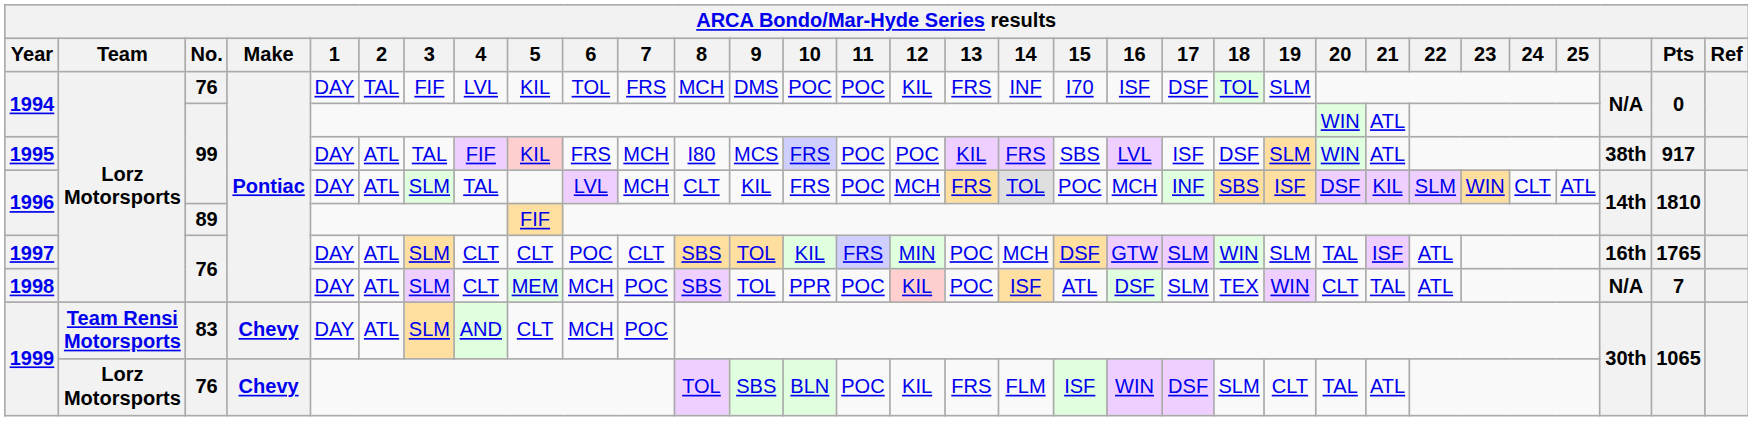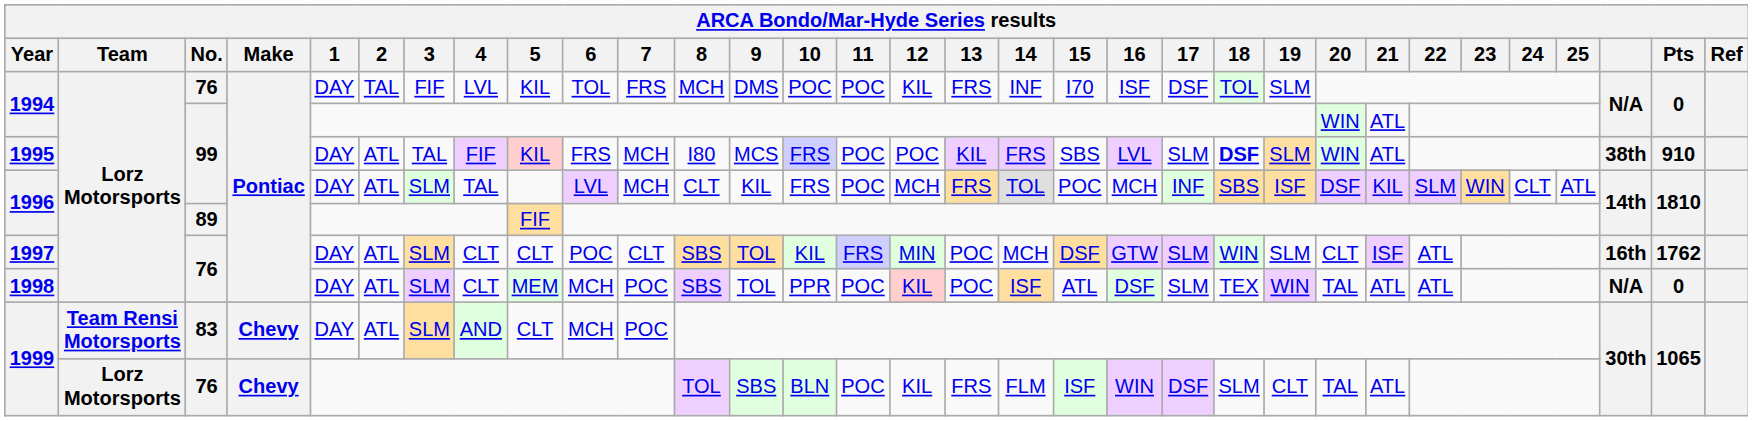 <table class="wikitable" style="text-align:center; font-size:75%">
 <tr>
 <th colspan="34"><a href='#'>ARCA Bondo/Mar-Hyde Series</a> results</th>
 </tr>
 <tr>
 <th>Year</th>
 <th>Team</th>
 <th>No.</th>
 <th>Make</th>
 <th>1</th>
 <th>2</th>
 <th>3</th>
 <th>4</th>
 <th>5</th>
 <th>6</th>
 <th>7</th>
 <th>8</th>
 <th>9</th>
 <th>10</th>
 <th>11</th>
 <th>12</th>
 <th>13</th>
 <th>14</th>
 <th>15</th>
 <th>16</th>
 <th>17</th>
 <th>18</th>
 <th>19</th>
 <th>20</th>
 <th>21</th>
 <th>22</th>
 <th>23</th>
 <th>24</th>
 <th>25</th>
 <th></th>
 <th>Pts</th>
 <th>Ref</th>
 </tr>
 <tr>
 <th rowspan=2><a href='#'>1994</a></th>
 <th rowspan=7>Lorz Motorsports</th>
 <th>76</th>
 <th rowspan=7><a href='#'>Pontiac</a></th>
 <td><a href='#'>DAY</a></td>
 <td><a href='#'>TAL</a></td>
 <td><a href='#'>FIF</a></td>
 <td><a href='#'>LVL</a></td>
 <td><a href='#'>KIL</a></td>
 <td><a href='#'>TOL</a></td>
 <td><a href='#'>FRS</a></td>
 <td><a href='#'>MCH</a></td>
 <td><a href='#'>DMS</a></td>
 <td><a href='#'>POC</a></td>
 <td><a href='#'>POC</a></td>
 <td><a href='#'>KIL</a></td>
 <td><a href='#'>FRS</a></td>
 <td><a href='#'>INF</a></td>
 <td><a href='#'>I70</a></td>
 <td><a href='#'>ISF</a></td>
 <td><a href='#'>DSF</a></td>
 <td style="background:#DFFFDF;"><a href='#'>TOL</a><br></td>
 <td><a href='#'>SLM</a></td>
 <td colspan=6></td>
 <th rowspan=2>N/A</th>
 <th rowspan=2>0</th>
 <th rowspan=2></th>
 </tr>
 <tr>
 <th rowspan=3>99</th>
 <td colspan=19></td>
 <td style="background:#DFFFDF;"><a href='#'>WIN</a><br></td>
 <td><a href='#'>ATL</a></td>
 <td colspan=4></td>
 </tr>
 <tr>
 <th><a href='#'>1995</a></th>
 <td><a href='#'>DAY</a></td>
 <td><a href='#'>ATL</a></td>
 <td><a href='#'>TAL</a></td>
 <td style="background:#EFCFFF;"><a href='#'>FIF</a><br></td>
 <td style="background:#FFCFCF;"><a href='#'>KIL</a><br></td>
 <td><a href='#'>FRS</a></td>
 <td><a href='#'>MCH</a></td>
 <td><a href='#'>I80</a></td>
 <td><a href='#'>MCS</a></td>
 <td style="background:#CFCFFF;"><a href='#'>FRS</a><br></td>
 <td><a href='#'>POC</a></td>
 <td><a href='#'>POC</a></td>
 <td style="background:#EFCFFF;"><a href='#'>KIL</a><br></td>
 <td style="background:#EFCFFF;"><a href='#'>FRS</a><br></td>
 <td><a href='#'>SBS</a></td>
 <td style="background:#EFCFFF;"><a href='#'>LVL</a><br></td>
-<td><a href='#'>ISF</a></td>
-<td><a href='#'>DSF</a></td>
+<td><a href='#'>SLM</a></td>
+<td><strong><a href='#'>DSF</a></strong></td>
 <td style="background:#FFDF9F;"><a href='#'>SLM</a><br></td>
 <td style="background:#DFFFDF;"><a href='#'>WIN</a><br></td>
 <td><a href='#'>ATL</a></td>
 <td colspan=4></td>
 <th>38th</th>
-<th>917</th>
+<th>910</th>
 <th></th>
 </tr>
 <tr>
 <th rowspan=2><a href='#'>1996</a></th>
 <td><a href='#'>DAY</a></td>
 <td><a href='#'>ATL</a></td>
 <td style="background:#DFFFDF;"><a href='#'>SLM</a><br></td>
 <td><a href='#'>TAL</a></td>
 <td></td>
 <td style="background:#EFCFFF;"><a href='#'>LVL</a><br></td>
 <td><a href='#'>MCH</a></td>
 <td><a href='#'>CLT</a></td>
 <td><a href='#'>KIL</a></td>
 <td><a href='#'>FRS</a></td>
 <td><a href='#'>POC</a></td>
 <td><a href='#'>MCH</a></td>
 <td style="background:#FFDF9F;"><a href='#'>FRS</a><br></td>
 <td style="background:#DFDFDF;"><a href='#'>TOL</a><br></td>
 <td><a href='#'>POC</a></td>
 <td><a href='#'>MCH</a></td>
 <td style="background:#DFFFDF;"><a href='#'>INF</a><br></td>
 <td style="background:#FFDF9F;"><a href='#'>SBS</a><br></td>
 <td style="background:#FFDF9F;"><a href='#'>ISF</a><br></td>
 <td style="background:#EFCFFF;"><a href='#'>DSF</a><br></td>
 <td style="background:#EFCFFF;"><a href='#'>KIL</a><br></td>
 <td style="background:#EFCFFF;"><a href='#'>SLM</a><br></td>
 <td style="background:#FFDF9F;"><a href='#'>WIN</a><br></td>
 <td><a href='#'>CLT</a></td>
 <td><a href='#'>ATL</a></td>
 <th rowspan=2>14th</th>
 <th rowspan=2>1810</th>
 <th rowspan=2></th>
 </tr>
 <tr>
 <th>89</th>
 <td colspan=4></td>
 <td style="background:#FFDF9F;"><a href='#'>FIF</a><br></td>
 <td colspan=20></td>
 </tr>
 <tr>
 <th><a href='#'>1997</a></th>
 <th rowspan=2>76</th>
 <td><a href='#'>DAY</a></td>
 <td><a href='#'>ATL</a></td>
 <td style="background:#FFDF9F;"><a href='#'>SLM</a><br></td>
 <td><a href='#'>CLT</a></td>
 <td><a href='#'>CLT</a></td>
 <td><a href='#'>POC</a></td>
 <td><a href='#'>CLT</a></td>
 <td style="background:#FFDF9F;"><a href='#'>SBS</a><br></td>
 <td style="background:#FFDF9F;"><a href='#'>TOL</a><br></td>
 <td style="background:#DFFFDF;"><a href='#'>KIL</a><br></td>
 <td style="background:#CFCFFF;"><a href='#'>FRS</a><br></td>
 <td style="background:#DFFFDF;"><a href='#'>MIN</a><br></td>
 <td><a href='#'>POC</a></td>
 <td><a href='#'>MCH</a></td>
 <td style="background:#FFDF9F;"><a href='#'>DSF</a><br></td>
 <td style="background:#EFCFFF;"><a href='#'>GTW</a><br></td>
 <td style="background:#EFCFFF;"><a href='#'>SLM</a><br></td>
 <td style="background:#DFFFDF;"><a href='#'>WIN</a><br></td>
 <td><a href='#'>SLM</a></td>
-<td><a href='#'>TAL</a></td>
+<td><a href='#'>CLT</a></td>
 <td style="background:#EFCFFF;"><a href='#'>ISF</a><br></td>
 <td><a href='#'>ATL</a></td>
 <td colspan=3></td>
 <th>16th</th>
-<th>1765</th>
+<th>1762</th>
 <th></th>
 </tr>
 <tr>
 <th><a href='#'>1998</a></th>
 <td><a href='#'>DAY</a></td>
 <td><a href='#'>ATL</a></td>
 <td style="background:#EFCFFF;"><a href='#'>SLM</a><br></td>
 <td><a href='#'>CLT</a></td>
 <td style="background:#DFFFDF;"><a href='#'>MEM</a><br></td>
 <td><a href='#'>MCH</a></td>
 <td><a href='#'>POC</a></td>
 <td style="background:#EFCFFF;"><a href='#'>SBS</a><br></td>
 <td><a href='#'>TOL</a></td>
 <td><a href='#'>PPR</a></td>
 <td><a href='#'>POC</a></td>
 <td style="background:#FFCFCF;"><a href='#'>KIL</a><br></td>
 <td><a href='#'>POC</a></td>
 <td style="background:#FFDF9F;"><a href='#'>ISF</a><br></td>
 <td><a href='#'>ATL</a></td>
 <td style="background:#DFFFDF;"><a href='#'>DSF</a><br></td>
 <td><a href='#'>SLM</a></td>
 <td><a href='#'>TEX</a></td>
 <td style="background:#EFCFFF;"><a href='#'>WIN</a><br></td>
-<td><a href='#'>CLT</a></td>
 <td><a href='#'>TAL</a></td>
+<td><a href='#'>ATL</a></td>
 <td><a href='#'>ATL</a></td>
 <td colspan=3></td>
 <th>N/A</th>
-<th>7</th>
+<th>0</th>
 <th></th>
 </tr>
 <tr>
 <th rowspan=2><a href='#'>1999</a></th>
 <th><a href='#'>Team Rensi Motorsports</a></th>
 <th>83</th>
 <th><a href='#'>Chevy</a></th>
 <td><a href='#'>DAY</a></td>
 <td><a href='#'>ATL</a></td>
 <td style="background:#FFDF9F;"><a href='#'>SLM</a><br></td>
 <td style="background:#DFFFDF;"><a href='#'>AND</a><br></td>
 <td><a href='#'>CLT</a></td>
 <td><a href='#'>MCH</a></td>
 <td><a href='#'>POC</a></td>
 <td colspan=18></td>
 <th rowspan=2>30th</th>
 <th rowspan=2>1065</th>
 <th rowspan=2></th>
 </tr>
 <tr>
 <th>Lorz Motorsports</th>
 <th>76</th>
 <th><a href='#'>Chevy</a></th>
 <td colspan=7></td>
 <td style="background:#EFCFFF;"><a href='#'>TOL</a><br></td>
 <td style="background:#DFFFDF;"><a href='#'>SBS</a><br></td>
 <td style="background:#DFFFDF;"><a href='#'>BLN</a><br></td>
 <td><a href='#'>POC</a></td>
 <td><a href='#'>KIL</a></td>
 <td><a href='#'>FRS</a></td>
 <td><a href='#'>FLM</a></td>
 <td style="background:#DFFFDF;"><a href='#'>ISF</a><br></td>
 <td style="background:#EFCFFF;"><a href='#'>WIN</a><br></td>
 <td style="background:#EFCFFF;"><a href='#'>DSF</a><br></td>
 <td><a href='#'>SLM</a></td>
 <td><a href='#'>CLT</a></td>
 <td><a href='#'>TAL</a></td>
 <td><a href='#'>ATL</a></td>
 <td colspan=4></td>
 </tr>
 </table>
